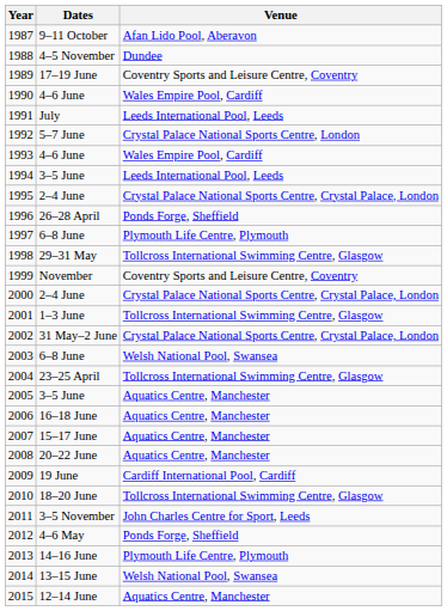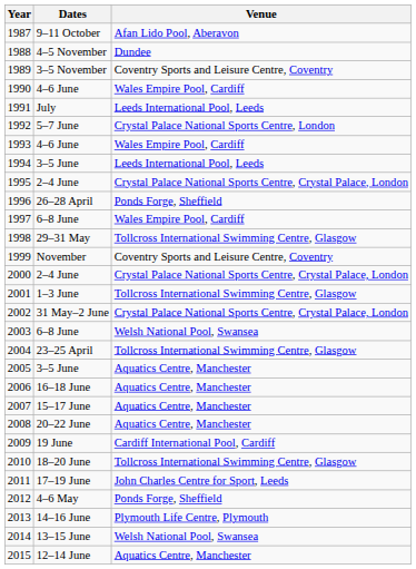 <table class="wikitable">
 <tr>
 <th>Year</th>
 <th>Dates</th>
 <th>Venue</th>
 </tr>
 <tr>
 <td>1987</td>
 <td>9–11 October</td>
 <td><a href='#'>Afan Lido Pool</a>, <a href='#'>Aberavon</a></td>
 </tr>
 <tr>
 <td>1988</td>
 <td>4–5 November</td>
 <td><a href='#'>Dundee</a></td>
 </tr>
 <tr>
 <td>1989</td>
-<td>17–19 June</td>
+<td>3–5 November</td>
 <td>Coventry Sports and Leisure Centre, <a href='#'>Coventry</a></td>
 </tr>
 <tr>
 <td>1990</td>
 <td>4–6 June</td>
 <td><a href='#'>Wales Empire Pool</a>, <a href='#'>Cardiff</a></td>
 </tr>
 <tr>
 <td>1991</td>
 <td>July</td>
 <td><a href='#'>Leeds International Pool</a>, <a href='#'>Leeds</a></td>
 </tr>
 <tr>
 <td>1992</td>
 <td>5–7 June</td>
 <td><a href='#'>Crystal Palace National Sports Centre</a>, <a href='#'>London</a></td>
 </tr>
 <tr>
 <td>1993</td>
 <td>4–6 June</td>
 <td><a href='#'>Wales Empire Pool</a>, <a href='#'>Cardiff</a></td>
 </tr>
 <tr>
 <td>1994</td>
 <td>3–5 June</td>
 <td><a href='#'>Leeds International Pool</a>, <a href='#'>Leeds</a></td>
 </tr>
 <tr>
 <td>1995</td>
 <td>2–4 June</td>
 <td><a href='#'>Crystal Palace National Sports Centre</a>, <a href='#'>Crystal Palace, London</a></td>
 </tr>
 <tr>
 <td>1996</td>
 <td>26–28 April</td>
 <td><a href='#'>Ponds Forge</a>, <a href='#'>Sheffield</a></td>
 </tr>
 <tr>
 <td>1997</td>
 <td>6–8 June</td>
-<td><a href='#'>Plymouth Life Centre</a>, <a href='#'>Plymouth</a></td>
+<td><a href='#'>Wales Empire Pool</a>, <a href='#'>Cardiff</a></td>
 </tr>
 <tr>
 <td>1998</td>
 <td>29–31 May</td>
 <td><a href='#'>Tollcross International Swimming Centre</a>, <a href='#'>Glasgow</a></td>
 </tr>
 <tr>
 <td>1999</td>
 <td>November</td>
 <td>Coventry Sports and Leisure Centre, <a href='#'>Coventry</a></td>
 </tr>
 <tr>
 <td>2000</td>
 <td>2–4 June</td>
 <td><a href='#'>Crystal Palace National Sports Centre</a>, <a href='#'>Crystal Palace, London</a></td>
 </tr>
 <tr>
 <td>2001</td>
 <td>1–3 June</td>
 <td><a href='#'>Tollcross International Swimming Centre</a>, <a href='#'>Glasgow</a></td>
 </tr>
 <tr>
 <td>2002</td>
 <td>31 May–2 June</td>
 <td><a href='#'>Crystal Palace National Sports Centre</a>, <a href='#'>Crystal Palace, London</a></td>
 </tr>
 <tr>
 <td>2003</td>
 <td>6–8 June</td>
 <td><a href='#'>Welsh National Pool</a>, <a href='#'>Swansea</a></td>
 </tr>
 <tr>
 <td>2004</td>
 <td>23–25 April</td>
 <td><a href='#'>Tollcross International Swimming Centre</a>, <a href='#'>Glasgow</a></td>
 </tr>
 <tr>
 <td>2005</td>
 <td>3–5 June</td>
 <td><a href='#'>Aquatics Centre</a>, <a href='#'>Manchester</a></td>
 </tr>
 <tr>
 <td>2006</td>
 <td>16–18 June</td>
 <td><a href='#'>Aquatics Centre</a>, <a href='#'>Manchester</a></td>
 </tr>
 <tr>
 <td>2007</td>
 <td>15–17 June</td>
 <td><a href='#'>Aquatics Centre</a>, <a href='#'>Manchester</a></td>
 </tr>
 <tr>
 <td>2008</td>
 <td>20–22 June</td>
 <td><a href='#'>Aquatics Centre</a>, <a href='#'>Manchester</a></td>
 </tr>
 <tr>
 <td>2009</td>
 <td>19 June</td>
 <td><a href='#'>Cardiff International Pool</a>, <a href='#'>Cardiff</a></td>
 </tr>
 <tr>
 <td>2010</td>
 <td>18–20 June</td>
 <td><a href='#'>Tollcross International Swimming Centre</a>, <a href='#'>Glasgow</a></td>
 </tr>
 <tr>
 <td>2011</td>
-<td>3–5 November</td>
+<td>17–19 June</td>
 <td><a href='#'>John Charles Centre for Sport</a>, <a href='#'>Leeds</a></td>
 </tr>
 <tr>
 <td>2012</td>
 <td>4–6 May</td>
 <td><a href='#'>Ponds Forge</a>, <a href='#'>Sheffield</a></td>
 </tr>
 <tr>
 <td>2013</td>
 <td>14–16 June</td>
 <td><a href='#'>Plymouth Life Centre</a>, <a href='#'>Plymouth</a></td>
 </tr>
 <tr>
 <td>2014</td>
 <td>13–15 June</td>
 <td><a href='#'>Welsh National Pool</a>, <a href='#'>Swansea</a></td>
 </tr>
 <tr>
 <td>2015</td>
 <td>12–14 June</td>
 <td><a href='#'>Aquatics Centre</a>, <a href='#'>Manchester</a></td>
 </tr>
 </table>
